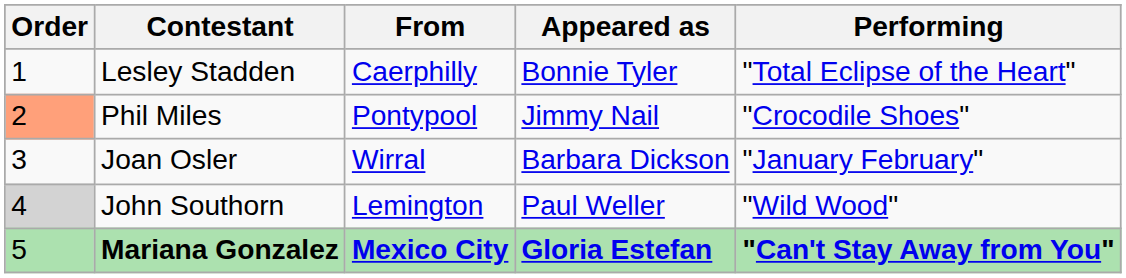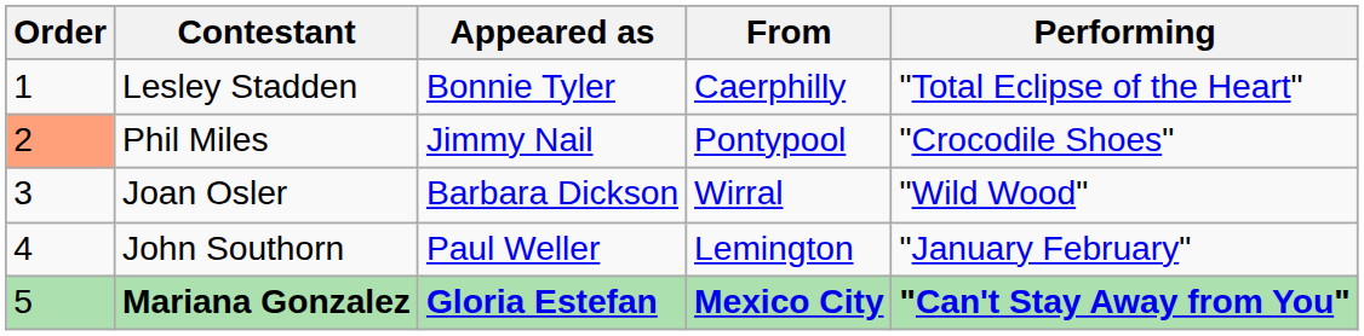 <table class="wikitable">
 <tr>
 <th>Order</th>
 <th>Contestant</th>
+<th>Appeared as</th>
 <th>From</th>
-<th>Appeared as</th>
 <th>Performing</th>
 </tr>
 <tr>
 <td>1</td>
 <td>Lesley Stadden</td>
+<td><a href='#'>Bonnie Tyler</a></td>
 <td><a href='#'>Caerphilly</a></td>
-<td><a href='#'>Bonnie Tyler</a></td>
 <td>"<a href='#'>Total Eclipse of the Heart</a>"</td>
 </tr>
 <tr>
 <td style="background: lightsalmon;">2</td>
 <td>Phil Miles</td>
+<td><a href='#'>Jimmy Nail</a></td>
 <td><a href='#'>Pontypool</a></td>
-<td><a href='#'>Jimmy Nail</a></td>
 <td>"<a href='#'>Crocodile Shoes</a>"</td>
 </tr>
 <tr>
 <td>3</td>
 <td>Joan Osler</td>
+<td><a href='#'>Barbara Dickson</a></td>
 <td><a href='#'>Wirral</a></td>
-<td><a href='#'>Barbara Dickson</a></td>
-<td>"<a href='#'>January February</a>"</td>
+<td>"<a href='#'>Wild Wood</a>"</td>
 </tr>
 <tr>
-<td style="background: lightgrey;">4</td>
+<td>4</td>
 <td>John Southorn</td>
+<td><a href='#'>Paul Weller</a></td>
 <td><a href='#'>Lemington</a></td>
-<td><a href='#'>Paul Weller</a></td>
-<td>"<a href='#'>Wild Wood</a>"</td>
+<td>"<a href='#'>January February</a>"</td>
 </tr>
 <tr style="background:#ACE1AF;">
 <td>5</td>
 <td><strong>Mariana Gonzalez</strong></td>
+<td><strong><a href='#'>Gloria Estefan</a></strong></td>
 <td><strong><a href='#'>Mexico City</a></strong></td>
-<td><strong><a href='#'>Gloria Estefan</a></strong></td>
 <td><strong>"<a href='#'>Can't Stay Away from You</a>"</strong></td>
 </tr>
 </table>
